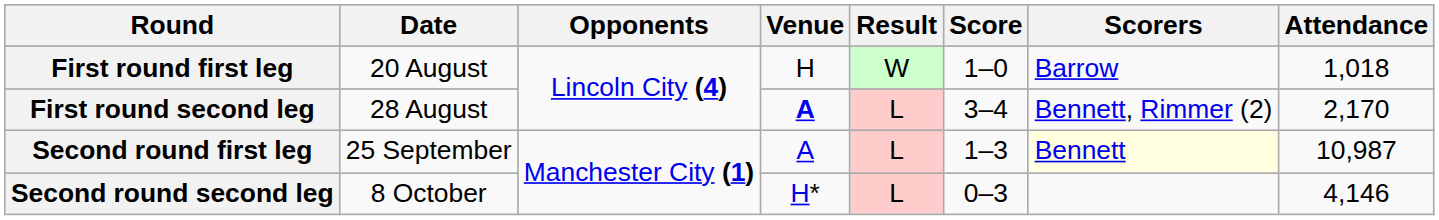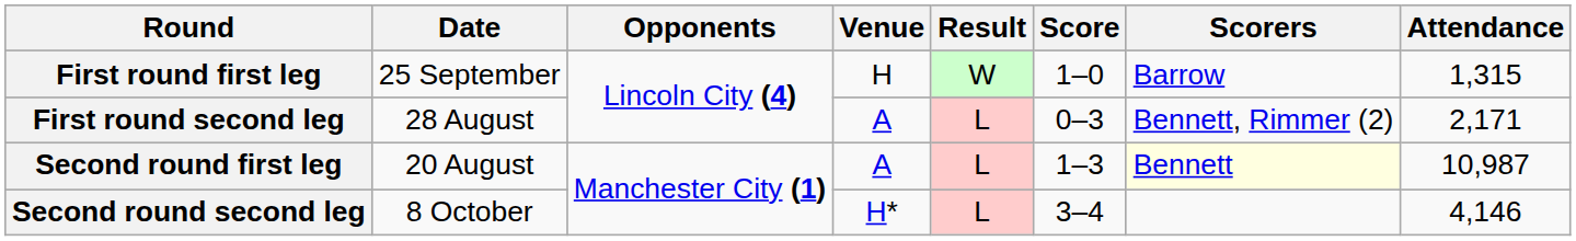 <table class="wikitable" style="text-align:center">
 <tr>
 <th>Round</th>
 <th>Date</th>
 <th>Opponents</th>
 <th>Venue</th>
 <th>Result</th>
 <th>Score</th>
 <th>Scorers</th>
 <th>Attendance</th>
 </tr>
 <tr>
 <th>First round first leg</th>
-<td>20 August</td>
+<td>25 September</td>
 <td rowspan=2><a href='#'>Lincoln City</a> <strong>(<a href='#'>4</a>)</strong></td>
 <td>H</td>
 <td style="background-color:#CCFFCC">W</td>
 <td>1–0</td>
 <td align="left"><a href='#'>Barrow</a></td>
-<td>1,018</td>
+<td>1,315</td>
 </tr>
 <tr>
 <th>First round second leg</th>
 <td>28 August</td>
-<td><strong><a href='#'>A</a></strong></td>
+<td><a href='#'>A</a></td>
 <td style="background-color:#FFCCCC">L</td>
-<td>3–4</td>
+<td>0–3</td>
 <td align="left"><a href='#'>Bennett</a>, <a href='#'>Rimmer</a> (2)</td>
-<td>2,170</td>
+<td>2,171</td>
 </tr>
 <tr>
 <th>Second round first leg</th>
-<td>25 September</td>
+<td>20 August</td>
 <td rowspan=2><a href='#'>Manchester City</a> <strong>(<a href='#'>1</a>)</strong></td>
 <td><a href='#'>A</a></td>
 <td style="background-color:#FFCCCC">L</td>
 <td>1–3</td>
 <td align="left" style="background: lightyellow;"><a href='#'>Bennett</a></td>
 <td>10,987</td>
 </tr>
 <tr>
 <th>Second round second leg</th>
 <td>8 October</td>
 <td><a href='#'>H</a>*</td>
 <td style="background-color:#FFCCCC">L</td>
-<td>0–3</td>
+<td>3–4</td>
 <td align="left"></td>
 <td>4,146</td>
 </tr>
 </table>
